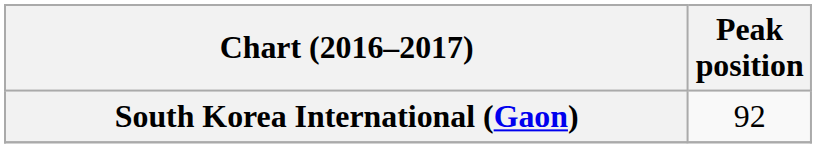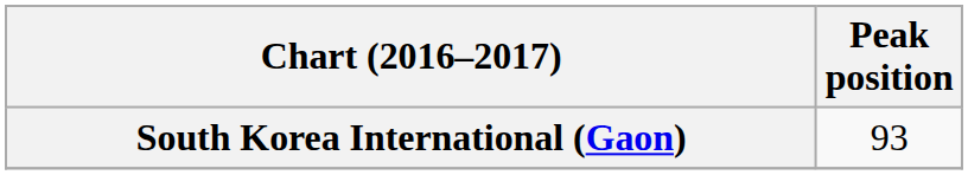 <table class="wikitable sortable plainrowheaders" style="text-align:center">
 <tr>
 <th scope="col" style="width:21em;">Chart (2016–2017)</th>
 <th scope="col">Peak<br>position</th>
 </tr>
 <tr>
 <th scope="row">South Korea International (<a href='#'>Gaon</a>)</th>
-<td>92</td>
+<td>93</td>
 </tr>
 <tr>
 </tr>
 <tr>
 </tr>
 </table>
